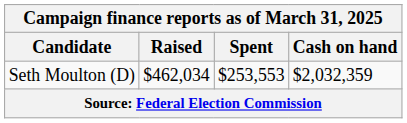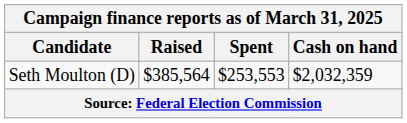 <table class="wikitable sortable">
 <tr>
 <th colspan=4>Campaign finance reports as of March 31, 2025</th>
 </tr>
 <tr style="text-align:center;">
 <th>Candidate</th>
 <th>Raised</th>
 <th>Spent</th>
 <th>Cash on hand</th>
 </tr>
 <tr>
 <td>Seth Moulton (D)</td>
-<td>$462,034</td>
+<td>$385,564</td>
 <td>$253,553</td>
 <td>$2,032,359</td>
 </tr>
 <tr>
 <th colspan="4"><small>Source: <a href='#'>Federal Election Commission</a></small></th>
 </tr>
 </table>
